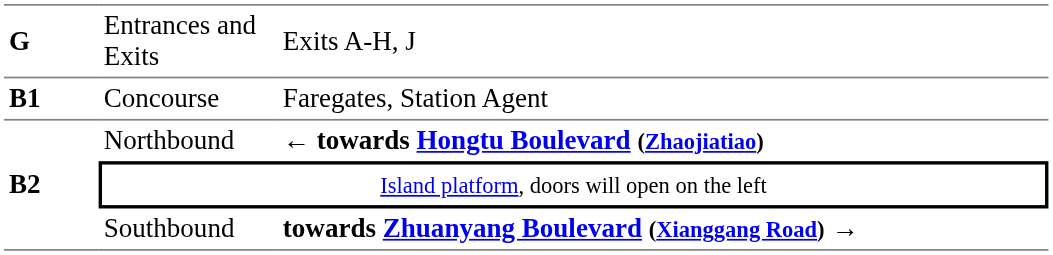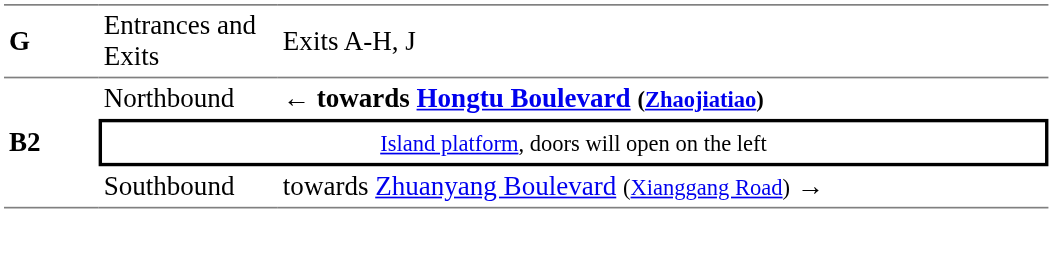 <table table border=0 cellspacing=0 cellpadding=3>
 <tr>
 <td style="border-top:solid 1px gray;border-bottom:solid 1px gray;" width=50><strong>G</strong></td>
 <td style="border-top:solid 1px gray;border-bottom:solid 1px gray;" width=100>Entrances and Exits</td>
 <td style="border-top:solid 1px gray;border-bottom:solid 1px gray;" width=450>Exits A-H, J</td>
-</tr>
-<tr>
-<td style="border-top:solid 0px gray;border-bottom:solid 1px gray;" width=50><strong>B1</strong></td>
-<td style="border-top:solid 0px gray;border-bottom:solid 1px gray;" width=100>Concourse</td>
-<td style="border-top:solid 0px gray;border-bottom:solid 1px gray;" width=450>Faregates, Station Agent</td>
 </tr>
 <tr>
 <td style="border-bottom:solid 1px gray;" rowspan=3><strong>B2</strong></td>
 <td>Northbound</td>
 <td><strong>←  towards <a href='#'>Hongtu Boulevard</a> <small>(<a href='#'>Zhaojiatiao</a>)</small></strong></td>
 </tr>
 <tr>
 <td style="border-right:solid 2px black;border-left:solid 2px black;border-top:solid 2px black;border-bottom:solid 2px black;text-align:center;" colspan=2><small><a href='#'>Island platform</a>, doors will open on the left</small></td>
 </tr>
 <tr>
 <td style="border-bottom:solid 1px gray;">Southbound</td>
-<td style="border-bottom:solid 1px gray;"><strong> towards <a href='#'>Zhuanyang Boulevard</a> <small>(<a href='#'>Xianggang Road</a>)</small> →</strong></td>
+<td style="border-bottom:solid 1px gray;"> towards <a href='#'>Zhuanyang Boulevard</a> <small>(<a href='#'>Xianggang Road</a>)</small> →</td>
 </tr>
 </table>
